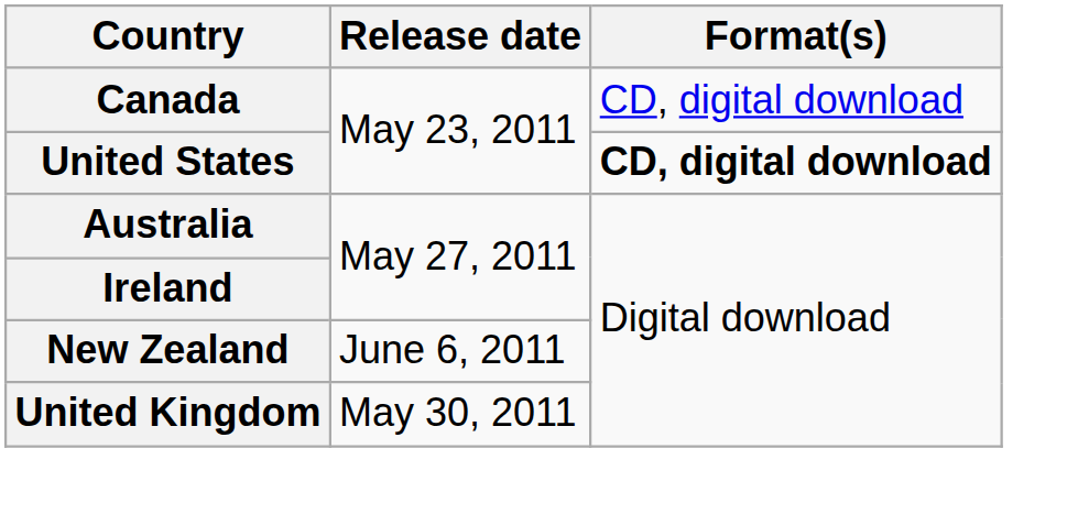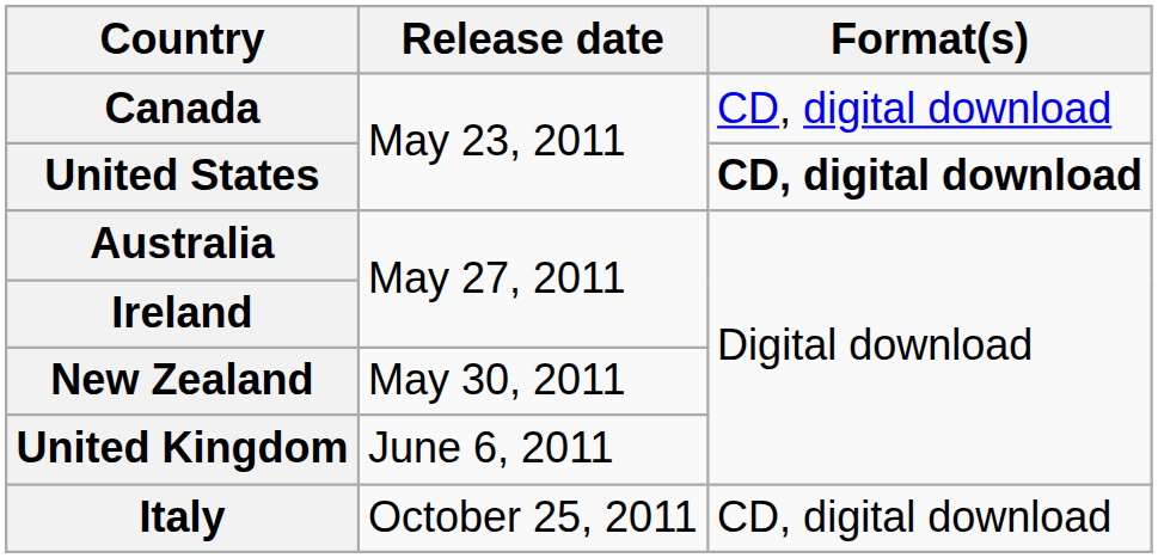 <table class="wikitable plainrowheaders">
 <tr>
 <th scope="col">Country</th>
 <th scope="col">Release date</th>
 <th scope="col">Format(s)</th>
 </tr>
 <tr>
 <th scope="row">Canada</th>
 <td rowspan="2">May 23, 2011</td>
 <td><a href='#'>CD</a>, <a href='#'>digital download</a></td>
 </tr>
 <tr>
 <th scope="row">United States</th>
 <td><strong>CD, digital download</strong></td>
 </tr>
 <tr>
 <th scope="row">Australia</th>
 <td rowspan="2">May 27, 2011</td>
 <td rowspan="4">Digital download</td>
 </tr>
 <tr>
 <th scope="row">Ireland</th>
 </tr>
 <tr>
 <th scope="row">New Zealand</th>
+<td>May 30, 2011</td>
+</tr>
+<tr>
+<th scope="row">United Kingdom</th>
 <td>June 6, 2011</td>
 </tr>
 <tr>
-<th scope="row">United Kingdom</th>
-<td>May 30, 2011</td>
+<th scope="row">Italy</th>
+<td>October 25, 2011</td>
+<td>CD, digital download</td>
 </tr>
 </table>
